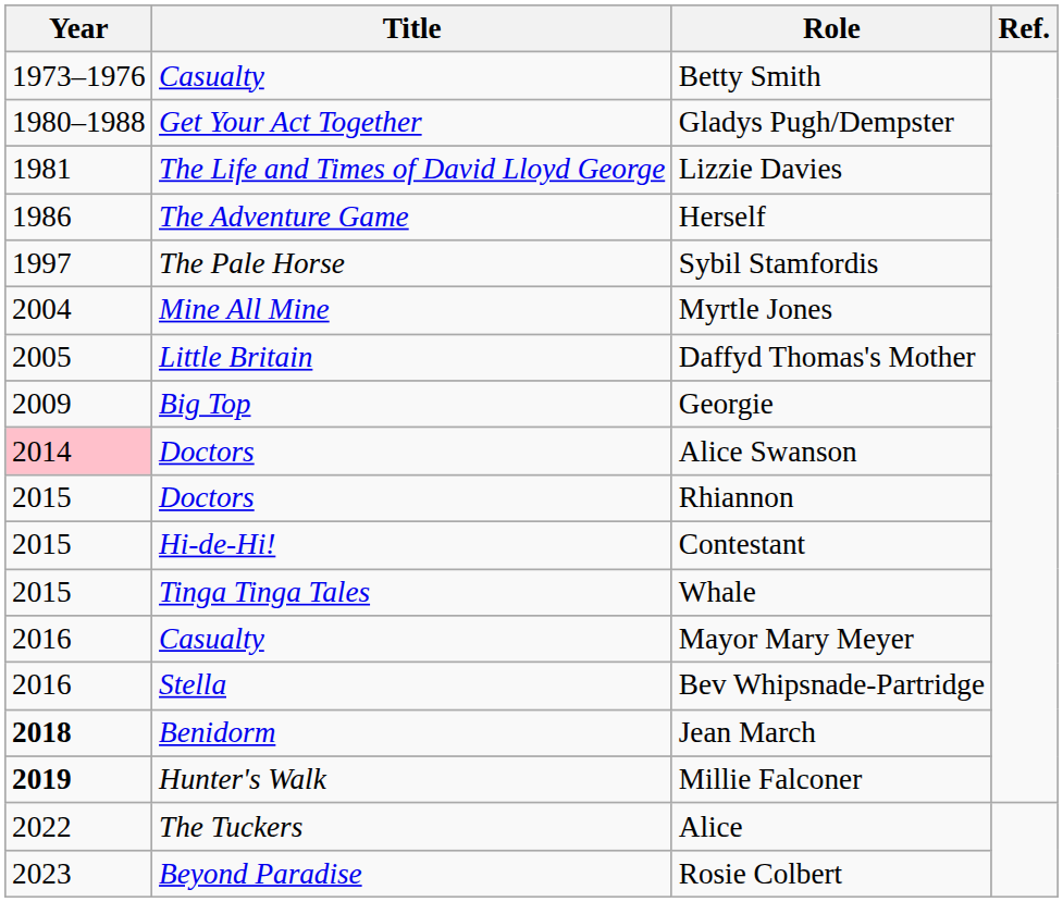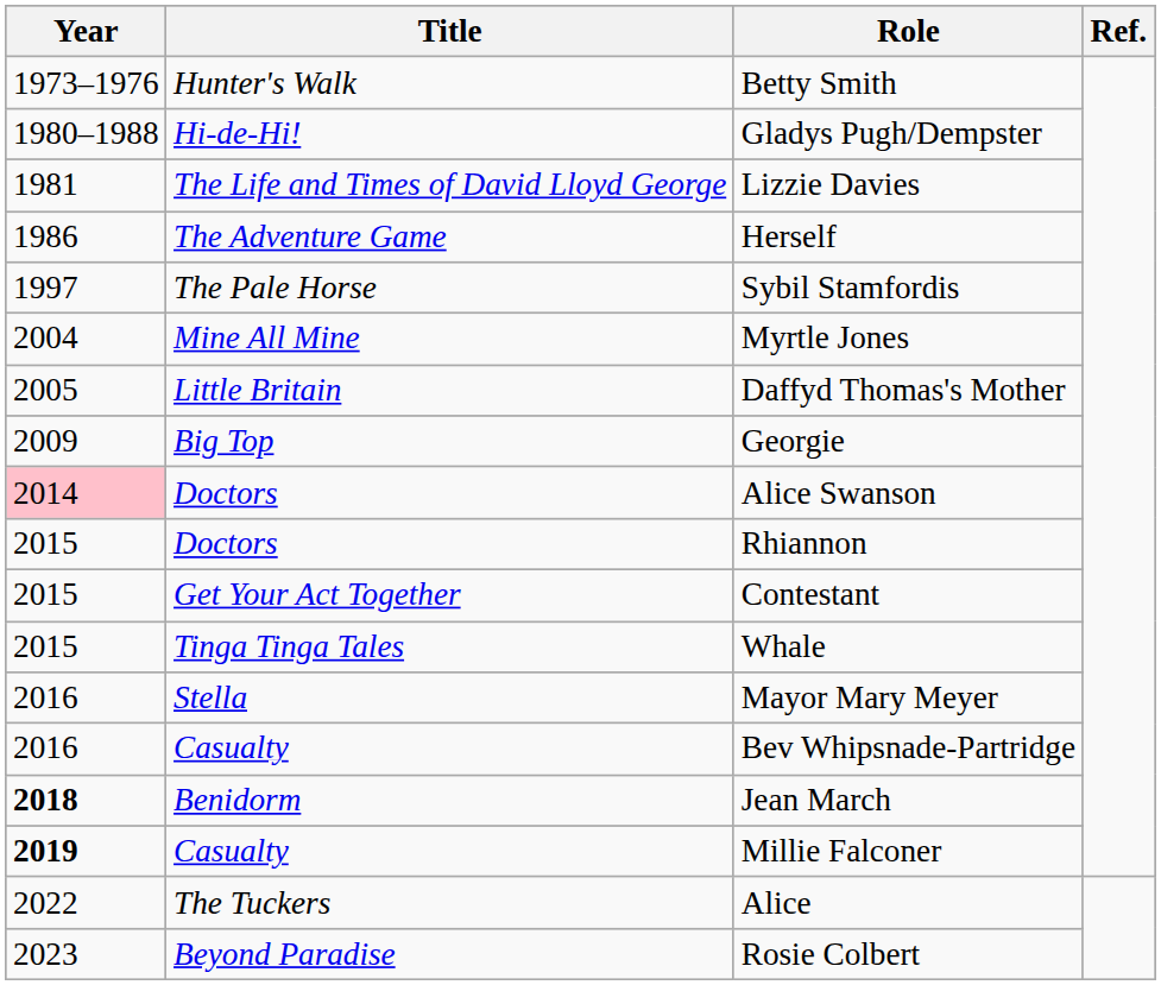 <table class = "wikitable sortable">
 <tr>
 <th>Year</th>
 <th>Title</th>
 <th>Role</th>
 <th class = "unsortable">Ref.</th>
 </tr>
 <tr>
 <td>1973–1976</td>
-<td><em><a href='#'>Casualty</a></em></td>
+<td><em>Hunter's Walk</em></td>
 <td>Betty Smith</td>
 <td rowspan=16></td>
 </tr>
 <tr>
 <td>1980–1988</td>
-<td><em><a href='#'>Get Your Act Together</a></em></td>
+<td><em><a href='#'>Hi-de-Hi!</a></em></td>
 <td>Gladys Pugh/Dempster</td>
 </tr>
 <tr>
 <td>1981</td>
 <td><em><a href='#'>The Life and Times of David Lloyd George</a></em></td>
 <td>Lizzie Davies</td>
 </tr>
 <tr>
 <td>1986</td>
 <td><em><a href='#'>The Adventure Game</a></em></td>
 <td>Herself</td>
 </tr>
 <tr>
 <td>1997</td>
 <td><em>The Pale Horse</em></td>
 <td>Sybil Stamfordis</td>
 </tr>
 <tr>
 <td>2004</td>
 <td><em><a href='#'>Mine All Mine</a></em></td>
 <td>Myrtle Jones</td>
 </tr>
 <tr>
 <td>2005</td>
 <td><em><a href='#'>Little Britain</a></em></td>
 <td>Daffyd Thomas's Mother</td>
 </tr>
 <tr>
 <td>2009</td>
 <td><em><a href='#'>Big Top</a></em></td>
 <td>Georgie</td>
 </tr>
 <tr>
 <td style="background: pink;">2014</td>
 <td><em><a href='#'>Doctors</a></em></td>
 <td>Alice Swanson</td>
 </tr>
 <tr>
 <td>2015</td>
 <td><em><a href='#'>Doctors</a></em></td>
 <td>Rhiannon</td>
 </tr>
 <tr>
 <td>2015</td>
-<td><em><a href='#'>Hi-de-Hi!</a></em></td>
+<td><em><a href='#'>Get Your Act Together</a></em></td>
 <td>Contestant</td>
 </tr>
 <tr>
 <td>2015</td>
 <td><em><a href='#'>Tinga Tinga Tales</a></em></td>
 <td>Whale</td>
 </tr>
 <tr>
 <td>2016</td>
-<td><em><a href='#'>Casualty</a></em></td>
+<td><em><a href='#'>Stella</a></em></td>
 <td>Mayor Mary Meyer</td>
 </tr>
 <tr>
 <td>2016</td>
-<td><em><a href='#'>Stella</a></em></td>
+<td><em><a href='#'>Casualty</a></em></td>
 <td>Bev Whipsnade-Partridge</td>
 </tr>
 <tr>
 <td><strong>2018</strong></td>
 <td><em><a href='#'>Benidorm</a></em></td>
 <td>Jean March</td>
 </tr>
 <tr>
 <td><strong>2019</strong></td>
-<td><em>Hunter's Walk</em></td>
+<td><em><a href='#'>Casualty</a></em></td>
 <td>Millie Falconer</td>
 </tr>
 <tr>
 <td>2022</td>
 <td><em>The Tuckers</em></td>
 <td>Alice</td>
 </tr>
 <tr>
 <td>2023</td>
 <td><em><a href='#'>Beyond Paradise</a></em></td>
 <td>Rosie Colbert</td>
 </tr>
 </table>
